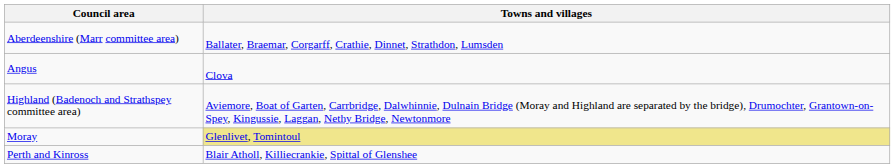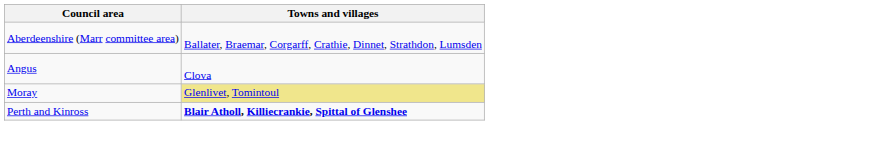 <table class="wikitable">
 <tr>
 <th>Council area</th>
 <th>Towns and villages</th>
 </tr>
 <tr>
 <td><a href='#'>Aberdeenshire</a> (<a href='#'>Marr</a> <a href='#'>committee area</a>)</td>
 <td><br><a href='#'>Ballater</a>, <a href='#'>Braemar</a>, <a href='#'>Corgarff</a>, <a href='#'>Crathie</a>, <a href='#'>Dinnet</a>, <a href='#'>Strathdon</a>, <a href='#'>Lumsden</a></td>
 </tr>
 <tr>
 <td><a href='#'>Angus</a></td>
 <td><br><a href='#'>Clova</a></td>
 </tr>
 <tr>
-<td><a href='#'>Highland</a> (<a href='#'>Badenoch and Strathspey</a> committee area)</td>
-<td><br><a href='#'>Aviemore</a>, <a href='#'>Boat of Garten</a>, <a href='#'>Carrbridge</a>, <a href='#'>Dalwhinnie</a>, <a href='#'>Dulnain Bridge</a> (Moray and Highland are separated by the bridge), <a href='#'>Drumochter</a>, <a href='#'>Grantown-on-Spey</a>, <a href='#'>Kingussie</a>, <a href='#'>Laggan</a>, <a href='#'>Nethy Bridge</a>, <a href='#'>Newtonmore</a></td>
-</tr>
-<tr>
 <td><a href='#'>Moray</a></td>
 <td style="background: khaki;"><a href='#'>Glenlivet</a>, <a href='#'>Tomintoul</a></td>
 </tr>
 <tr>
 <td><a href='#'>Perth and Kinross</a></td>
-<td><a href='#'>Blair Atholl</a>, <a href='#'>Killiecrankie</a>, <a href='#'>Spittal of Glenshee</a></td>
+<td><strong><a href='#'>Blair Atholl</a>, <a href='#'>Killiecrankie</a>, <a href='#'>Spittal of Glenshee</a></strong></td>
 </tr>
 </table>
